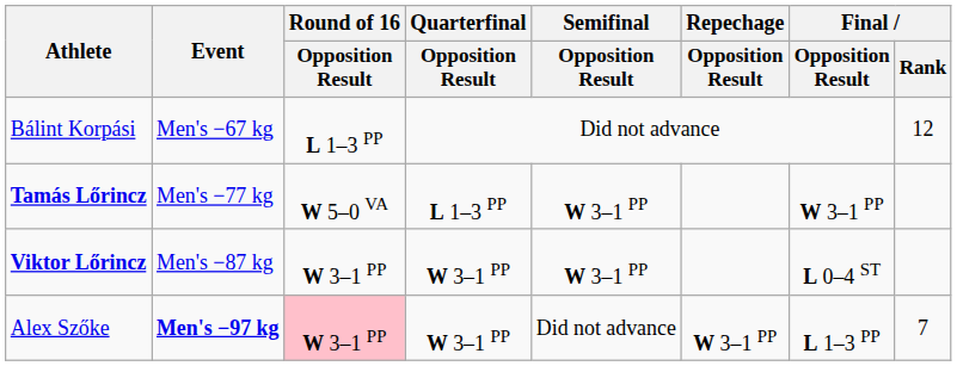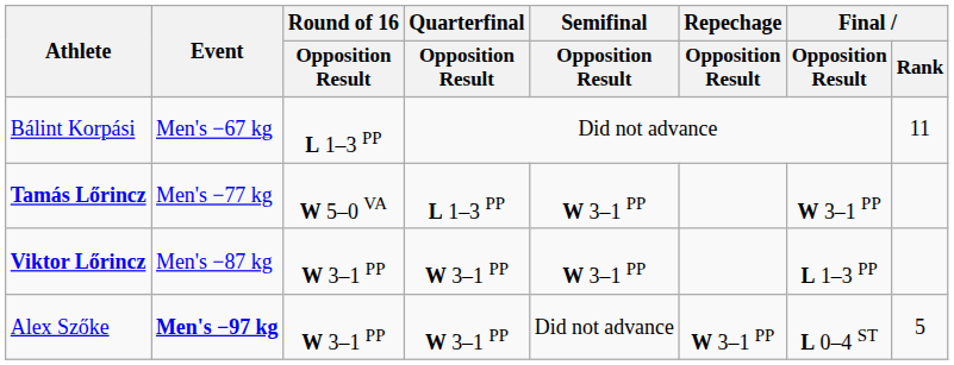 <table class="wikitable" style="font-size:90%">
 <tr>
 <th rowspan=2>Athlete</th>
 <th rowspan=2>Event</th>
 <th>Round of 16</th>
 <th>Quarterfinal</th>
 <th>Semifinal</th>
 <th>Repechage</th>
 <th colspan=2>Final / </th>
 </tr>
 <tr style="font-size: 95%">
 <th>Opposition<br>Result</th>
 <th>Opposition<br>Result</th>
 <th>Opposition<br>Result</th>
 <th>Opposition<br>Result</th>
 <th>Opposition<br>Result</th>
 <th>Rank</th>
 </tr>
 <tr align=center>
 <td align=left><a href='#'>Bálint Korpási</a></td>
 <td align=left><a href='#'>Men's −67 kg</a></td>
 <td><br><strong>L</strong> 1–3 <sup>PP</sup></td>
 <td colspan=4>Did not advance</td>
-<td>12</td>
+<td>11</td>
 </tr>
 <tr align=center>
 <td align=left><strong><a href='#'>Tamás Lőrincz</a></strong></td>
 <td align=left><a href='#'>Men's −77 kg</a></td>
 <td><br><strong>W</strong> 5–0 <sup>VA</sup></td>
 <td><br><strong>L</strong> 1–3 <sup>PP</sup></td>
 <td><br><strong>W</strong> 3–1 <sup>PP</sup></td>
 <td></td>
 <td><br><strong>W</strong> 3–1 <sup>PP</sup></td>
 <td></td>
 </tr>
 <tr align=center>
 <td align=left><strong><a href='#'>Viktor Lőrincz</a></strong></td>
 <td align=left><a href='#'>Men's −87 kg</a></td>
 <td><br><strong>W</strong> 3–1 <sup>PP</sup></td>
 <td><br><strong>W</strong> 3–1 <sup>PP</sup></td>
 <td><br><strong>W</strong> 3–1 <sup>PP</sup></td>
 <td></td>
-<td><br><strong>L</strong> 0–4 <sup>ST</sup></td>
+<td><br><strong>L</strong> 1–3 <sup>PP</sup></td>
 <td></td>
 </tr>
 <tr align=center>
 <td align=left><a href='#'>Alex Szőke</a></td>
 <td align=left><strong><a href='#'>Men's −97 kg</a></strong></td>
-<td style="background: pink;"><br><strong>W</strong> 3–1 <sup>PP</sup></td>
+<td><br><strong>W</strong> 3–1 <sup>PP</sup></td>
 <td><br><strong>W</strong> 3–1 <sup>PP</sup></td>
 <td>Did not advance</td>
 <td><br><strong>W</strong> 3–1 <sup>PP</sup></td>
-<td><br><strong>L</strong> 1–3 <sup>PP</sup></td>
-<td>7</td>
+<td><br><strong>L</strong> 0–4 <sup>ST</sup></td>
+<td>5</td>
 </tr>
 </table>
